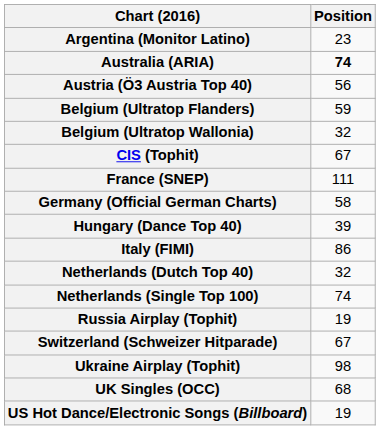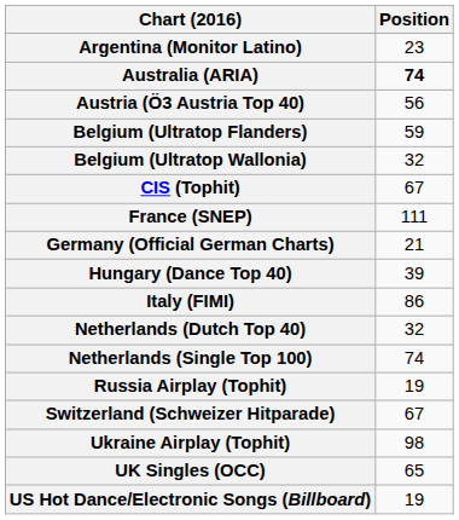 <table class="wikitable sortable plainrowheaders" style="text-align:center">
 <tr>
 <th scope="col">Chart (2016)</th>
 <th scope="col">Position</th>
 </tr>
 <tr>
 <th scope="row">Argentina (Monitor Latino)</th>
 <td>23</td>
 </tr>
 <tr>
 <th scope="row">Australia (ARIA)</th>
 <td><strong>74</strong></td>
 </tr>
 <tr>
 <th scope="row">Austria (Ö3 Austria Top 40)</th>
 <td>56</td>
 </tr>
 <tr>
 <th scope="row">Belgium (Ultratop Flanders)</th>
 <td>59</td>
 </tr>
 <tr>
 <th scope="row">Belgium (Ultratop Wallonia)</th>
 <td>32</td>
 </tr>
 <tr>
 <th scope="row"><a href='#'>CIS</a> (Tophit)</th>
 <td style="text-align:center;">67</td>
 </tr>
 <tr>
 <th scope="row">France (SNEP)</th>
 <td>111</td>
 </tr>
 <tr>
 <th scope="row">Germany (Official German Charts)</th>
-<td>58</td>
+<td>21</td>
 </tr>
 <tr>
 <th scope="row">Hungary (Dance Top 40)</th>
 <td>39</td>
 </tr>
 <tr>
 <th scope="row">Italy (FIMI)</th>
 <td>86</td>
 </tr>
 <tr>
 <th scope="row">Netherlands (Dutch Top 40)</th>
 <td>32</td>
 </tr>
 <tr>
 <th scope="row">Netherlands (Single Top 100)</th>
 <td>74</td>
 </tr>
 <tr>
 <th scope="row">Russia Airplay (Tophit)</th>
 <td style="text-align:center;">19</td>
 </tr>
 <tr>
 <th scope="row">Switzerland (Schweizer Hitparade)</th>
 <td>67</td>
 </tr>
 <tr>
 <th scope="row">Ukraine Airplay (Tophit)</th>
 <td style="text-align:center;">98</td>
 </tr>
 <tr>
 <th scope="row">UK Singles (OCC)</th>
-<td>68</td>
+<td>65</td>
 </tr>
 <tr>
 <th scope="row">US Hot Dance/Electronic Songs (<em>Billboard</em>)</th>
 <td>19</td>
 </tr>
 </table>
